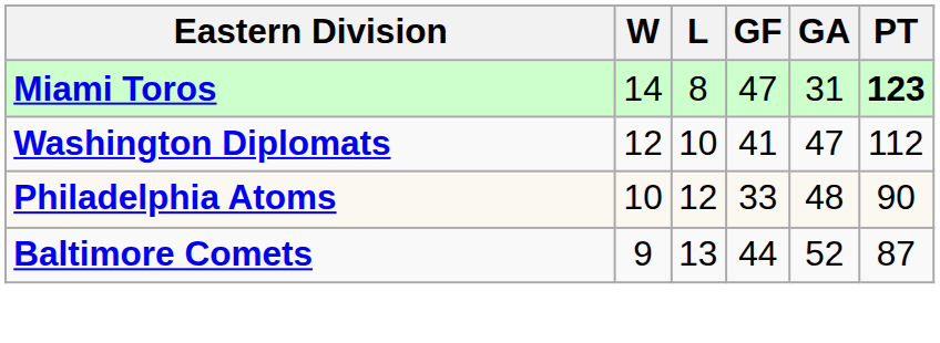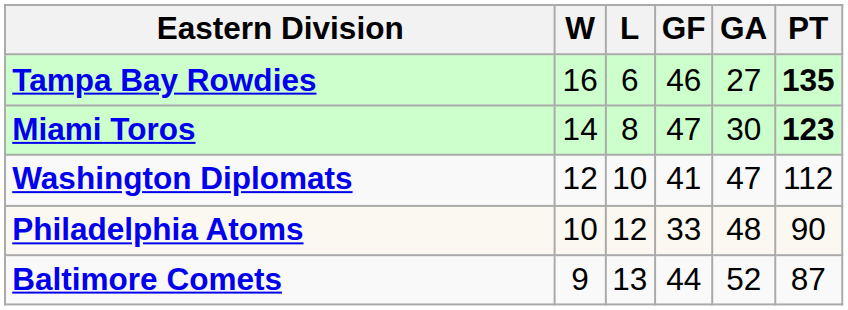 <table class="wikitable" style="text-align:center">
 <tr>
 <th style="width:17em">Eastern Division</th>
 <th>W</th>
 <th>L</th>
 <th>GF</th>
 <th>GA</th>
 <th>PT</th>
 </tr>
 <tr style="text-align:center; background:#cfc;">
+<td align=left><strong><a href='#'>Tampa Bay Rowdies</a></strong></td>
+<td>16</td>
+<td>6</td>
+<td>46</td>
+<td>27</td>
+<td><strong>135</strong></td>
+</tr>
+<tr style="text-align:center; background:#cfc;">
 <td align=left><strong><a href='#'>Miami Toros</a></strong></td>
 <td>14</td>
 <td>8</td>
 <td>47</td>
-<td>31</td>
+<td>30</td>
 <td><strong>123</strong></td>
 </tr>
 <tr align=center>
 <td align=left><strong><a href='#'>Washington Diplomats</a></strong></td>
 <td>12</td>
 <td>10</td>
 <td>41</td>
 <td>47</td>
 <td>112</td>
 </tr>
 <tr style="text-align:center; background:#faf8f0;">
 <td align=left><strong><a href='#'>Philadelphia Atoms</a></strong></td>
 <td>10</td>
 <td>12</td>
 <td>33</td>
 <td>48</td>
 <td>90</td>
 </tr>
 <tr align=center>
 <td align=left><strong><a href='#'>Baltimore Comets</a></strong></td>
 <td>9</td>
 <td>13</td>
 <td>44</td>
 <td>52</td>
 <td>87</td>
 </tr>
 </table>
